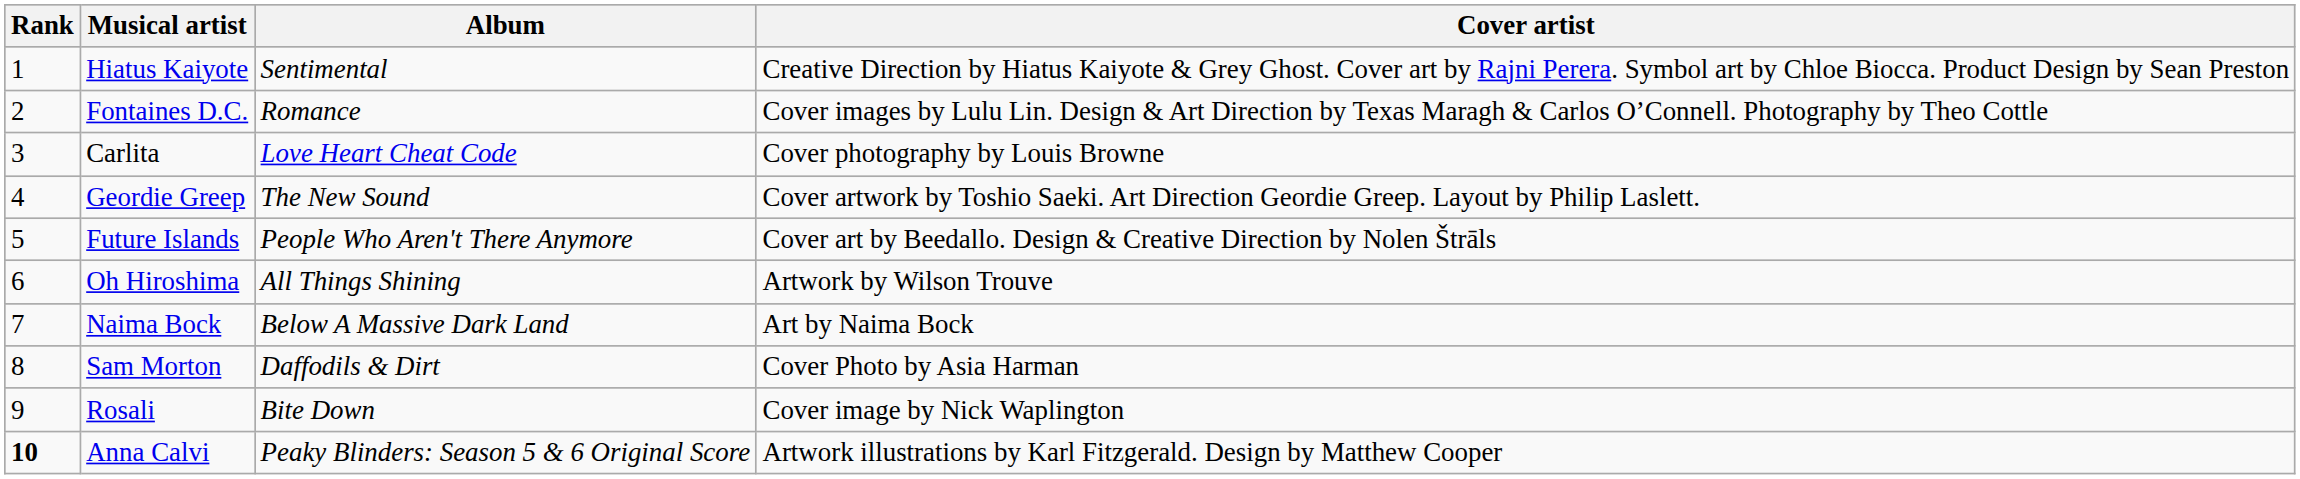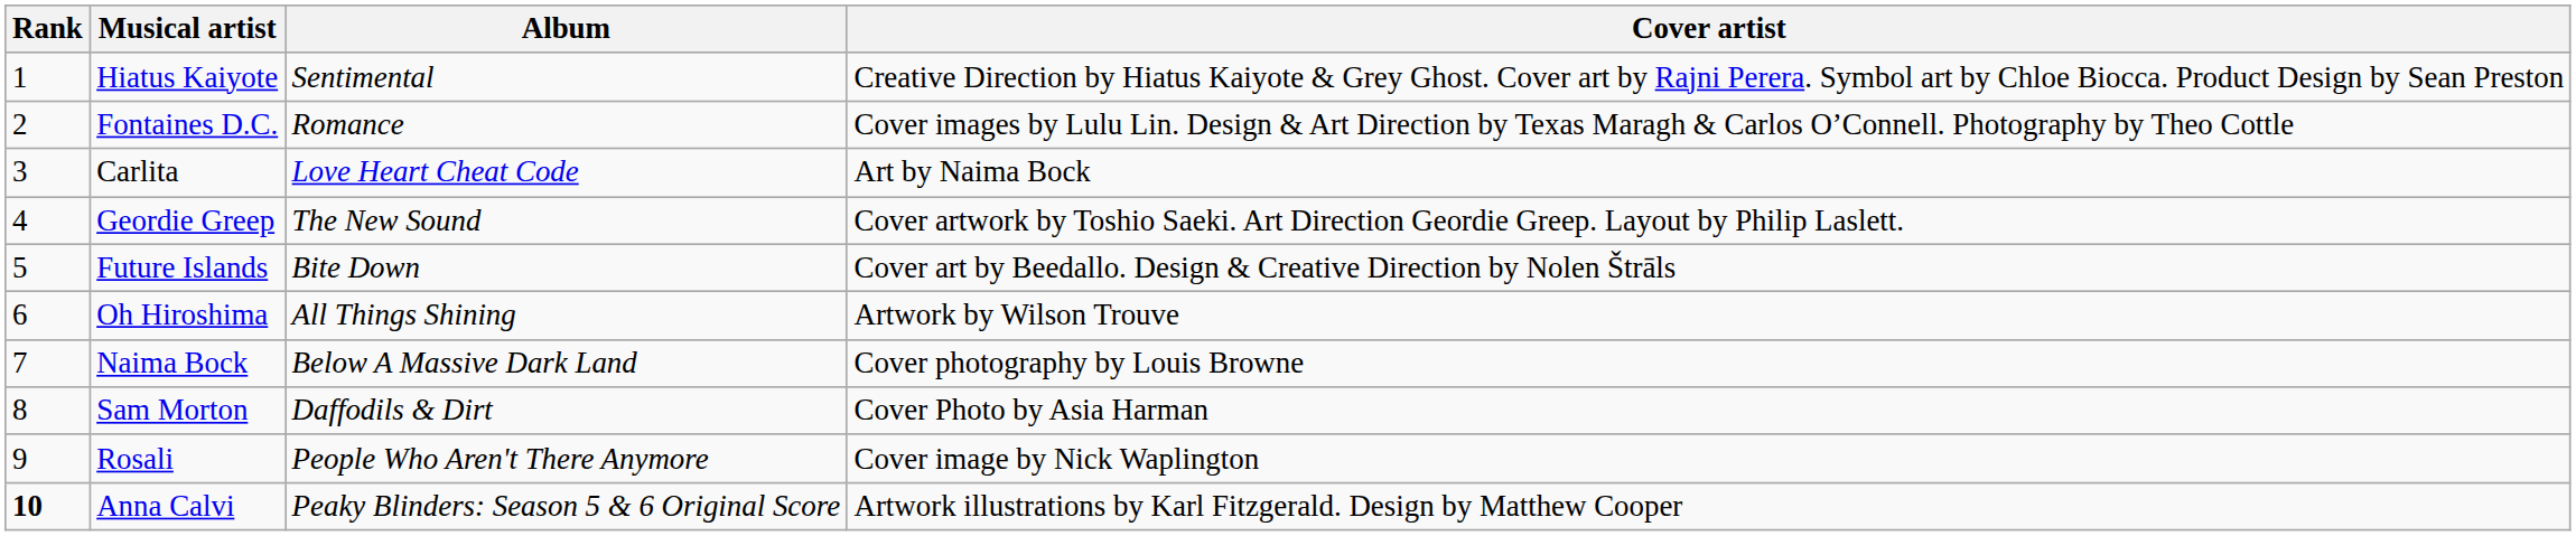 <table class="wikitable">
 <tr>
 <th>Rank</th>
 <th>Musical artist</th>
 <th>Album</th>
 <th>Cover artist</th>
 </tr>
 <tr>
 <td>1</td>
 <td><a href='#'>Hiatus Kaiyote</a></td>
 <td><em>Sentimental</em></td>
 <td>Creative Direction by Hiatus Kaiyote & Grey Ghost. Cover art by <a href='#'>Rajni Perera</a>. Symbol art by Chloe Biocca. Product Design by Sean Preston</td>
 </tr>
 <tr>
 <td>2</td>
 <td><a href='#'>Fontaines D.C.</a></td>
 <td><em>Romance</em></td>
 <td>Cover images by Lulu Lin. Design & Art Direction by Texas Maragh & Carlos O’Connell. Photography by Theo Cottle</td>
 </tr>
 <tr>
 <td>3</td>
 <td>Carlita</td>
 <td><em><a href='#'>Love Heart Cheat Code</a></em></td>
-<td>Cover photography by Louis Browne</td>
+<td>Art by Naima Bock</td>
 </tr>
 <tr>
 <td>4</td>
 <td><a href='#'>Geordie Greep</a></td>
 <td><em>The New Sound</em></td>
 <td>Cover artwork by Toshio Saeki. Art Direction Geordie Greep. Layout by Philip Laslett.</td>
 </tr>
 <tr>
 <td>5</td>
 <td><a href='#'>Future Islands</a></td>
-<td><em>People Who Aren't There Anymore</em></td>
+<td><em>Bite Down</em></td>
 <td>Cover art by Beedallo. Design & Creative Direction by Nolen Štrāls</td>
 </tr>
 <tr>
 <td>6</td>
 <td><a href='#'>Oh Hiroshima</a></td>
 <td><em>All Things Shining</em></td>
 <td>Artwork by Wilson Trouve</td>
 </tr>
 <tr>
 <td>7</td>
 <td><a href='#'>Naima Bock</a></td>
 <td><em>Below A Massive Dark Land</em></td>
-<td>Art by Naima Bock</td>
+<td>Cover photography by Louis Browne</td>
 </tr>
 <tr>
 <td>8</td>
 <td><a href='#'>Sam Morton</a></td>
 <td><em>Daffodils & Dirt</em></td>
 <td>Cover Photo by Asia Harman</td>
 </tr>
 <tr>
 <td>9</td>
 <td><a href='#'>Rosali</a></td>
-<td><em>Bite Down</em></td>
+<td><em>People Who Aren't There Anymore</em></td>
 <td>Cover image by Nick Waplington</td>
 </tr>
 <tr>
 <td><strong>10</strong></td>
 <td><a href='#'>Anna Calvi</a></td>
 <td><em>Peaky Blinders: Season 5 & 6 Original Score</em></td>
 <td>Artwork illustrations by Karl Fitzgerald. Design by Matthew Cooper</td>
 </tr>
 </table>
